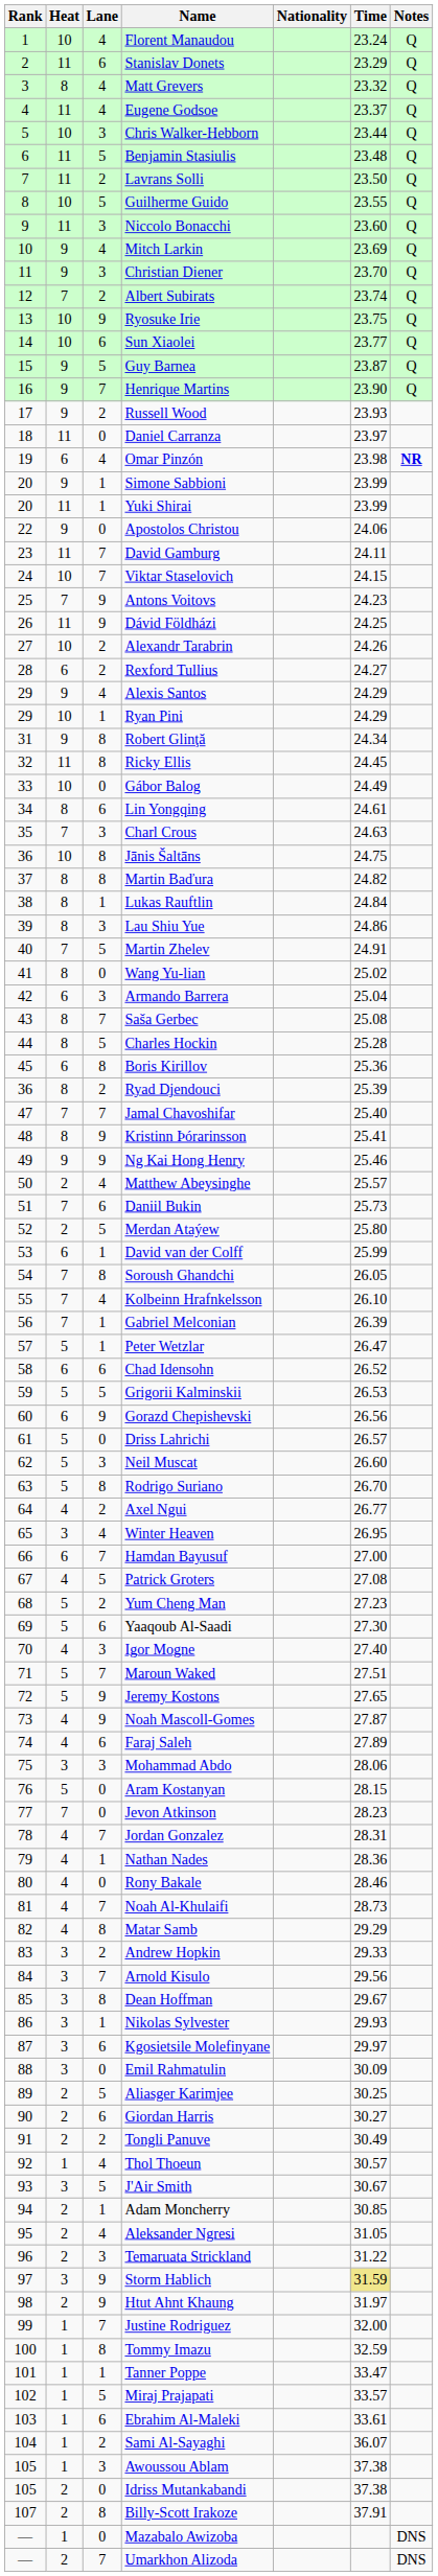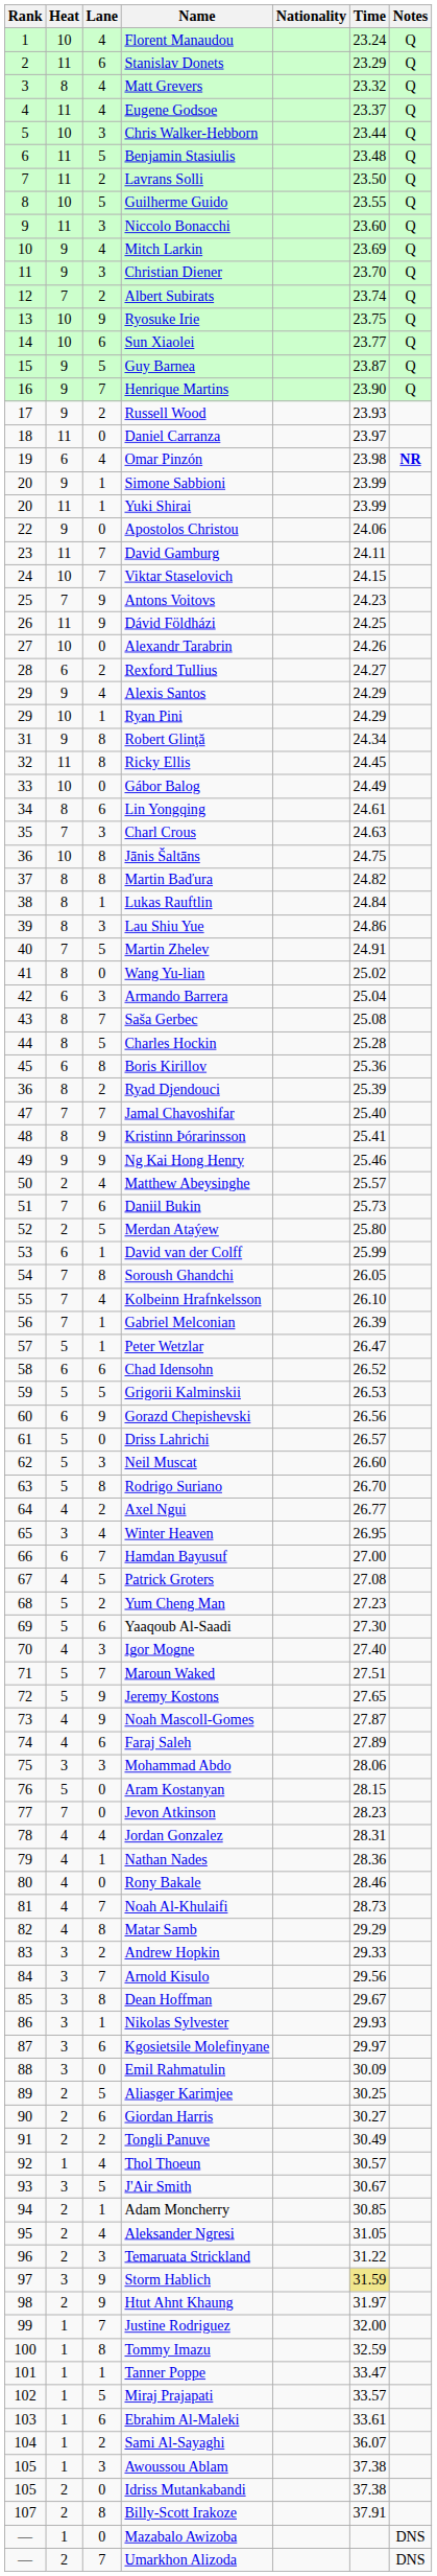 <table class="wikitable sortable" style="text-align:center">
 <tr>
 <th>Rank</th>
 <th>Heat</th>
 <th>Lane</th>
 <th>Name</th>
 <th>Nationality</th>
 <th>Time</th>
 <th>Notes</th>
 </tr>
 <tr bgcolor=ccffcc>
 <td>1</td>
 <td>10</td>
 <td>4</td>
 <td align=left><a href='#'>Florent Manaudou</a></td>
 <td align=left></td>
 <td>23.24</td>
 <td>Q</td>
 </tr>
 <tr bgcolor=ccffcc>
 <td>2</td>
 <td>11</td>
 <td>6</td>
 <td align=left><a href='#'>Stanislav Donets</a></td>
 <td align=left></td>
 <td>23.29</td>
 <td>Q</td>
 </tr>
 <tr bgcolor=ccffcc>
 <td>3</td>
 <td>8</td>
 <td>4</td>
 <td align=left><a href='#'>Matt Grevers</a></td>
 <td align=left></td>
 <td>23.32</td>
 <td>Q</td>
 </tr>
 <tr bgcolor=ccffcc>
 <td>4</td>
 <td>11</td>
 <td>4</td>
 <td align=left><a href='#'>Eugene Godsoe</a></td>
 <td align=left></td>
 <td>23.37</td>
 <td>Q</td>
 </tr>
 <tr bgcolor=ccffcc>
 <td>5</td>
 <td>10</td>
 <td>3</td>
 <td align=left><a href='#'>Chris Walker-Hebborn</a></td>
 <td align=left></td>
 <td>23.44</td>
 <td>Q</td>
 </tr>
 <tr bgcolor=ccffcc>
 <td>6</td>
 <td>11</td>
 <td>5</td>
 <td align=left><a href='#'>Benjamin Stasiulis</a></td>
 <td align=left></td>
 <td>23.48</td>
 <td>Q</td>
 </tr>
 <tr bgcolor=ccffcc>
 <td>7</td>
 <td>11</td>
 <td>2</td>
 <td align=left><a href='#'>Lavrans Solli</a></td>
 <td align=left></td>
 <td>23.50</td>
 <td>Q</td>
 </tr>
 <tr bgcolor=ccffcc>
 <td>8</td>
 <td>10</td>
 <td>5</td>
 <td align=left><a href='#'>Guilherme Guido</a></td>
 <td align=left></td>
 <td>23.55</td>
 <td>Q</td>
 </tr>
 <tr bgcolor=ccffcc>
 <td>9</td>
 <td>11</td>
 <td>3</td>
 <td align=left><a href='#'>Niccolo Bonacchi</a></td>
 <td align=left></td>
 <td>23.60</td>
 <td>Q</td>
 </tr>
 <tr bgcolor=ccffcc>
 <td>10</td>
 <td>9</td>
 <td>4</td>
 <td align=left><a href='#'>Mitch Larkin</a></td>
 <td align=left></td>
 <td>23.69</td>
 <td>Q</td>
 </tr>
 <tr bgcolor=ccffcc>
 <td>11</td>
 <td>9</td>
 <td>3</td>
 <td align=left><a href='#'>Christian Diener</a></td>
 <td align=left></td>
 <td>23.70</td>
 <td>Q</td>
 </tr>
 <tr bgcolor=ccffcc>
 <td>12</td>
 <td>7</td>
 <td>2</td>
 <td align=left><a href='#'>Albert Subirats</a></td>
 <td align=left></td>
 <td>23.74</td>
 <td>Q</td>
 </tr>
 <tr bgcolor=ccffcc>
 <td>13</td>
 <td>10</td>
 <td>9</td>
 <td align=left><a href='#'>Ryosuke Irie</a></td>
 <td align=left></td>
 <td>23.75</td>
 <td>Q</td>
 </tr>
 <tr bgcolor=ccffcc>
 <td>14</td>
 <td>10</td>
 <td>6</td>
 <td align=left><a href='#'>Sun Xiaolei</a></td>
 <td align=left></td>
 <td>23.77</td>
 <td>Q</td>
 </tr>
 <tr bgcolor=ccffcc>
 <td>15</td>
 <td>9</td>
 <td>5</td>
 <td align=left><a href='#'>Guy Barnea</a></td>
 <td align=left></td>
 <td>23.87</td>
 <td>Q</td>
 </tr>
 <tr bgcolor=ccffcc>
 <td>16</td>
 <td>9</td>
 <td>7</td>
 <td align=left><a href='#'>Henrique Martins</a></td>
 <td align=left></td>
 <td>23.90</td>
 <td>Q</td>
 </tr>
 <tr>
 <td>17</td>
 <td>9</td>
 <td>2</td>
 <td align=left><a href='#'>Russell Wood</a></td>
 <td align=left></td>
 <td>23.93</td>
 <td></td>
 </tr>
 <tr>
 <td>18</td>
 <td>11</td>
 <td>0</td>
 <td align=left><a href='#'>Daniel Carranza</a></td>
 <td align=left></td>
 <td>23.97</td>
 <td></td>
 </tr>
 <tr>
 <td>19</td>
 <td>6</td>
 <td>4</td>
 <td align=left><a href='#'>Omar Pinzón</a></td>
 <td align=left></td>
 <td>23.98</td>
 <td><strong><a href='#'>NR</a></strong></td>
 </tr>
 <tr>
 <td>20</td>
 <td>9</td>
 <td>1</td>
 <td align=left><a href='#'>Simone Sabbioni</a></td>
 <td align=left></td>
 <td>23.99</td>
 <td></td>
 </tr>
 <tr>
 <td>20</td>
 <td>11</td>
 <td>1</td>
 <td align=left><a href='#'>Yuki Shirai</a></td>
 <td align=left></td>
 <td>23.99</td>
 <td></td>
 </tr>
 <tr>
 <td>22</td>
 <td>9</td>
 <td>0</td>
 <td align=left><a href='#'>Apostolos Christou</a></td>
 <td align=left></td>
 <td>24.06</td>
 <td></td>
 </tr>
 <tr>
 <td>23</td>
 <td>11</td>
 <td>7</td>
 <td align=left><a href='#'>David Gamburg</a></td>
 <td align=left></td>
 <td>24.11</td>
 <td></td>
 </tr>
 <tr>
 <td>24</td>
 <td>10</td>
 <td>7</td>
 <td align=left><a href='#'>Viktar Staselovich</a></td>
 <td align=left></td>
 <td>24.15</td>
 <td></td>
 </tr>
 <tr>
 <td>25</td>
 <td>7</td>
 <td>9</td>
 <td align=left><a href='#'>Antons Voitovs</a></td>
 <td align=left></td>
 <td>24.23</td>
 <td></td>
 </tr>
 <tr>
 <td>26</td>
 <td>11</td>
 <td>9</td>
 <td align=left><a href='#'>Dávid Földházi</a></td>
 <td align=left></td>
 <td>24.25</td>
 <td></td>
 </tr>
 <tr>
 <td>27</td>
 <td>10</td>
-<td>2</td>
+<td>0</td>
 <td align=left><a href='#'>Alexandr Tarabrin</a></td>
 <td align=left></td>
 <td>24.26</td>
 <td></td>
 </tr>
 <tr>
 <td>28</td>
 <td>6</td>
 <td>2</td>
 <td align=left><a href='#'>Rexford Tullius</a></td>
 <td align=left></td>
 <td>24.27</td>
 <td></td>
 </tr>
 <tr>
 <td>29</td>
 <td>9</td>
 <td>4</td>
 <td align=left><a href='#'>Alexis Santos</a></td>
 <td align=left></td>
 <td>24.29</td>
 <td></td>
 </tr>
 <tr>
 <td>29</td>
 <td>10</td>
 <td>1</td>
 <td align=left><a href='#'>Ryan Pini</a></td>
 <td align=left></td>
 <td>24.29</td>
 <td></td>
 </tr>
 <tr>
 <td>31</td>
 <td>9</td>
 <td>8</td>
 <td align=left><a href='#'>Robert Glinţă</a></td>
 <td align=left></td>
 <td>24.34</td>
 <td></td>
 </tr>
 <tr>
 <td>32</td>
 <td>11</td>
 <td>8</td>
 <td align=left><a href='#'>Ricky Ellis</a></td>
 <td align=left></td>
 <td>24.45</td>
 <td></td>
 </tr>
 <tr>
 <td>33</td>
 <td>10</td>
 <td>0</td>
 <td align=left><a href='#'>Gábor Balog</a></td>
 <td align=left></td>
 <td>24.49</td>
 <td></td>
 </tr>
 <tr>
 <td>34</td>
 <td>8</td>
 <td>6</td>
 <td align=left><a href='#'>Lin Yongqing</a></td>
 <td align=left></td>
 <td>24.61</td>
 <td></td>
 </tr>
 <tr>
 <td>35</td>
 <td>7</td>
 <td>3</td>
 <td align=left><a href='#'>Charl Crous</a></td>
 <td align=left></td>
 <td>24.63</td>
 <td></td>
 </tr>
 <tr>
 <td>36</td>
 <td>10</td>
 <td>8</td>
 <td align=left><a href='#'>Jānis Šaltāns</a></td>
 <td align=left></td>
 <td>24.75</td>
 <td></td>
 </tr>
 <tr>
 <td>37</td>
 <td>8</td>
 <td>8</td>
 <td align=left><a href='#'>Martin Baďura</a></td>
 <td align=left></td>
 <td>24.82</td>
 <td></td>
 </tr>
 <tr>
 <td>38</td>
 <td>8</td>
 <td>1</td>
 <td align=left><a href='#'>Lukas Rauftlin</a></td>
 <td align=left></td>
 <td>24.84</td>
 <td></td>
 </tr>
 <tr>
 <td>39</td>
 <td>8</td>
 <td>3</td>
 <td align=left><a href='#'>Lau Shiu Yue</a></td>
 <td align=left></td>
 <td>24.86</td>
 <td></td>
 </tr>
 <tr>
 <td>40</td>
 <td>7</td>
 <td>5</td>
 <td align=left><a href='#'>Martin Zhelev</a></td>
 <td align=left></td>
 <td>24.91</td>
 <td></td>
 </tr>
 <tr>
 <td>41</td>
 <td>8</td>
 <td>0</td>
 <td align=left><a href='#'>Wang Yu-lian</a></td>
 <td align=left></td>
 <td>25.02</td>
 <td></td>
 </tr>
 <tr>
 <td>42</td>
 <td>6</td>
 <td>3</td>
 <td align=left><a href='#'>Armando Barrera</a></td>
 <td align=left></td>
 <td>25.04</td>
 <td></td>
 </tr>
 <tr>
 <td>43</td>
 <td>8</td>
 <td>7</td>
 <td align=left><a href='#'>Saša Gerbec</a></td>
 <td align=left></td>
 <td>25.08</td>
 <td></td>
 </tr>
 <tr>
 <td>44</td>
 <td>8</td>
 <td>5</td>
 <td align=left><a href='#'>Charles Hockin</a></td>
 <td align=left></td>
 <td>25.28</td>
 <td></td>
 </tr>
 <tr>
 <td>45</td>
 <td>6</td>
 <td>8</td>
 <td align=left><a href='#'>Boris Kirillov</a></td>
 <td align=left></td>
 <td>25.36</td>
 <td></td>
 </tr>
 <tr>
 <td>36</td>
 <td>8</td>
 <td>2</td>
 <td align=left><a href='#'>Ryad Djendouci</a></td>
 <td align=left></td>
 <td>25.39</td>
 <td></td>
 </tr>
 <tr>
 <td>47</td>
 <td>7</td>
 <td>7</td>
 <td align=left><a href='#'>Jamal Chavoshifar</a></td>
 <td align=left></td>
 <td>25.40</td>
 <td></td>
 </tr>
 <tr>
 <td>48</td>
 <td>8</td>
 <td>9</td>
 <td align=left><a href='#'>Kristinn Þórarinsson</a></td>
 <td align=left></td>
 <td>25.41</td>
 <td></td>
 </tr>
 <tr>
 <td>49</td>
 <td>9</td>
 <td>9</td>
 <td align=left><a href='#'>Ng Kai Hong Henry</a></td>
 <td align=left></td>
 <td>25.46</td>
 <td></td>
 </tr>
 <tr>
 <td>50</td>
 <td>2</td>
 <td>4</td>
 <td align=left><a href='#'>Matthew Abeysinghe</a></td>
 <td align=left></td>
 <td>25.57</td>
 <td></td>
 </tr>
 <tr>
 <td>51</td>
 <td>7</td>
 <td>6</td>
 <td align=left><a href='#'>Daniil Bukin</a></td>
 <td align=left></td>
 <td>25.73</td>
 <td></td>
 </tr>
 <tr>
 <td>52</td>
 <td>2</td>
 <td>5</td>
 <td align=left><a href='#'>Merdan Ataýew</a></td>
 <td align=left></td>
 <td>25.80</td>
 <td></td>
 </tr>
 <tr>
 <td>53</td>
 <td>6</td>
 <td>1</td>
 <td align=left><a href='#'>David van der Colff</a></td>
 <td align=left></td>
 <td>25.99</td>
 <td></td>
 </tr>
 <tr>
 <td>54</td>
 <td>7</td>
 <td>8</td>
 <td align=left><a href='#'>Soroush Ghandchi</a></td>
 <td align=left></td>
 <td>26.05</td>
 <td></td>
 </tr>
 <tr>
 <td>55</td>
 <td>7</td>
 <td>4</td>
 <td align=left><a href='#'>Kolbeinn Hrafnkelsson</a></td>
 <td align=left></td>
 <td>26.10</td>
 <td></td>
 </tr>
 <tr>
 <td>56</td>
 <td>7</td>
 <td>1</td>
 <td align=left><a href='#'>Gabriel Melconian</a></td>
 <td align=left></td>
 <td>26.39</td>
 <td></td>
 </tr>
 <tr>
 <td>57</td>
 <td>5</td>
 <td>1</td>
 <td align=left><a href='#'>Peter Wetzlar</a></td>
 <td align=left></td>
 <td>26.47</td>
 <td></td>
 </tr>
 <tr>
 <td>58</td>
 <td>6</td>
 <td>6</td>
 <td align=left><a href='#'>Chad Idensohn</a></td>
 <td align=left></td>
 <td>26.52</td>
 <td></td>
 </tr>
 <tr>
 <td>59</td>
 <td>5</td>
 <td>5</td>
 <td align=left><a href='#'>Grigorii Kalminskii</a></td>
 <td align=left></td>
 <td>26.53</td>
 <td></td>
 </tr>
 <tr>
 <td>60</td>
 <td>6</td>
 <td>9</td>
 <td align=left><a href='#'>Gorazd Chepishevski</a></td>
 <td align=left></td>
 <td>26.56</td>
 <td></td>
 </tr>
 <tr>
 <td>61</td>
 <td>5</td>
 <td>0</td>
 <td align=left><a href='#'>Driss Lahrichi</a></td>
 <td align=left></td>
 <td>26.57</td>
 <td></td>
 </tr>
 <tr>
 <td>62</td>
 <td>5</td>
 <td>3</td>
 <td align=left><a href='#'>Neil Muscat</a></td>
 <td align=left></td>
 <td>26.60</td>
 <td></td>
 </tr>
 <tr>
 <td>63</td>
 <td>5</td>
 <td>8</td>
 <td align=left><a href='#'>Rodrigo Suriano</a></td>
 <td align=left></td>
 <td>26.70</td>
 <td></td>
 </tr>
 <tr>
 <td>64</td>
 <td>4</td>
 <td>2</td>
 <td align=left><a href='#'>Axel Ngui</a></td>
 <td align=left></td>
 <td>26.77</td>
 <td></td>
 </tr>
 <tr>
 <td>65</td>
 <td>3</td>
 <td>4</td>
 <td align=left><a href='#'>Winter Heaven</a></td>
 <td align=left></td>
 <td>26.95</td>
 <td></td>
 </tr>
 <tr>
 <td>66</td>
 <td>6</td>
 <td>7</td>
 <td align=left><a href='#'>Hamdan Bayusuf</a></td>
 <td align=left></td>
 <td>27.00</td>
 <td></td>
 </tr>
 <tr>
 <td>67</td>
 <td>4</td>
 <td>5</td>
 <td align=left><a href='#'>Patrick Groters</a></td>
 <td align=left></td>
 <td>27.08</td>
 <td></td>
 </tr>
 <tr>
 <td>68</td>
 <td>5</td>
 <td>2</td>
 <td align=left><a href='#'>Yum Cheng Man</a></td>
 <td align=left></td>
 <td>27.23</td>
 <td></td>
 </tr>
 <tr>
 <td>69</td>
 <td>5</td>
 <td>6</td>
 <td align=left>Yaaqoub Al-Saadi</td>
 <td align=left></td>
 <td>27.30</td>
 <td></td>
 </tr>
 <tr>
 <td>70</td>
 <td>4</td>
 <td>3</td>
 <td align=left><a href='#'>Igor Mogne</a></td>
 <td align=left></td>
 <td>27.40</td>
 <td></td>
 </tr>
 <tr>
 <td>71</td>
 <td>5</td>
 <td>7</td>
 <td align=left><a href='#'>Maroun Waked</a></td>
 <td align=left></td>
 <td>27.51</td>
 <td></td>
 </tr>
 <tr>
 <td>72</td>
 <td>5</td>
 <td>9</td>
 <td align=left><a href='#'>Jeremy Kostons</a></td>
 <td align=left></td>
 <td>27.65</td>
 <td></td>
 </tr>
 <tr>
 <td>73</td>
 <td>4</td>
 <td>9</td>
 <td align=left><a href='#'>Noah Mascoll-Gomes</a></td>
 <td align=left></td>
 <td>27.87</td>
 <td></td>
 </tr>
 <tr>
 <td>74</td>
 <td>4</td>
 <td>6</td>
 <td align=left><a href='#'>Faraj Saleh</a></td>
 <td align=left></td>
 <td>27.89</td>
 <td></td>
 </tr>
 <tr>
 <td>75</td>
 <td>3</td>
 <td>3</td>
 <td align=left><a href='#'>Mohammad Abdo</a></td>
 <td align=left></td>
 <td>28.06</td>
 <td></td>
 </tr>
 <tr>
 <td>76</td>
 <td>5</td>
 <td>0</td>
 <td align=left><a href='#'>Aram Kostanyan</a></td>
 <td align=left></td>
 <td>28.15</td>
 <td></td>
 </tr>
 <tr>
 <td>77</td>
 <td>7</td>
 <td>0</td>
 <td align=left><a href='#'>Jevon Atkinson</a></td>
 <td align=left></td>
 <td>28.23</td>
 <td></td>
 </tr>
 <tr>
 <td>78</td>
 <td>4</td>
-<td>7</td>
+<td>4</td>
 <td align=left><a href='#'>Jordan Gonzalez</a></td>
 <td align=left></td>
 <td>28.31</td>
 <td></td>
 </tr>
 <tr>
 <td>79</td>
 <td>4</td>
 <td>1</td>
 <td align=left><a href='#'>Nathan Nades</a></td>
 <td align=left></td>
 <td>28.36</td>
 <td></td>
 </tr>
 <tr>
 <td>80</td>
 <td>4</td>
 <td>0</td>
 <td align=left><a href='#'>Rony Bakale</a></td>
 <td align=left></td>
 <td>28.46</td>
 <td></td>
 </tr>
 <tr>
 <td>81</td>
 <td>4</td>
 <td>7</td>
 <td align=left><a href='#'>Noah Al-Khulaifi</a></td>
 <td align=left></td>
 <td>28.73</td>
 <td></td>
 </tr>
 <tr>
 <td>82</td>
 <td>4</td>
 <td>8</td>
 <td align=left><a href='#'>Matar Samb</a></td>
 <td align=left></td>
 <td>29.29</td>
 <td></td>
 </tr>
 <tr>
 <td>83</td>
 <td>3</td>
 <td>2</td>
 <td align=left><a href='#'>Andrew Hopkin</a></td>
 <td align=left></td>
 <td>29.33</td>
 <td></td>
 </tr>
 <tr>
 <td>84</td>
 <td>3</td>
 <td>7</td>
 <td align=left><a href='#'>Arnold Kisulo</a></td>
 <td align=left></td>
 <td>29.56</td>
 <td></td>
 </tr>
 <tr>
 <td>85</td>
 <td>3</td>
 <td>8</td>
 <td align=left><a href='#'>Dean Hoffman</a></td>
 <td align=left></td>
 <td>29.67</td>
 <td></td>
 </tr>
 <tr>
 <td>86</td>
 <td>3</td>
 <td>1</td>
 <td align=left><a href='#'>Nikolas Sylvester</a></td>
 <td align=left></td>
 <td>29.93</td>
 <td></td>
 </tr>
 <tr>
 <td>87</td>
 <td>3</td>
 <td>6</td>
 <td align=left><a href='#'>Kgosietsile Molefinyane</a></td>
 <td align=left></td>
 <td>29.97</td>
 <td></td>
 </tr>
 <tr>
 <td>88</td>
 <td>3</td>
 <td>0</td>
 <td align=left><a href='#'>Emil Rahmatulin</a></td>
 <td align=left></td>
 <td>30.09</td>
 <td></td>
 </tr>
 <tr>
 <td>89</td>
 <td>2</td>
 <td>5</td>
 <td align=left><a href='#'>Aliasger Karimjee</a></td>
 <td align=left></td>
 <td>30.25</td>
 <td></td>
 </tr>
 <tr>
 <td>90</td>
 <td>2</td>
 <td>6</td>
 <td align=left><a href='#'>Giordan Harris</a></td>
 <td align=left></td>
 <td>30.27</td>
 <td></td>
 </tr>
 <tr>
 <td>91</td>
 <td>2</td>
 <td>2</td>
 <td align=left><a href='#'>Tongli Panuve</a></td>
 <td align=left></td>
 <td>30.49</td>
 <td></td>
 </tr>
 <tr>
 <td>92</td>
 <td>1</td>
 <td>4</td>
 <td align=left><a href='#'>Thol Thoeun</a></td>
 <td align=left></td>
 <td>30.57</td>
 <td></td>
 </tr>
 <tr>
 <td>93</td>
 <td>3</td>
 <td>5</td>
 <td align=left><a href='#'>J'Air Smith</a></td>
 <td align=left></td>
 <td>30.67</td>
 <td></td>
 </tr>
 <tr>
 <td>94</td>
 <td>2</td>
 <td>1</td>
 <td align=left>Adam Moncherry</td>
 <td align=left></td>
 <td>30.85</td>
 <td></td>
 </tr>
 <tr>
 <td>95</td>
 <td>2</td>
 <td>4</td>
 <td align=left><a href='#'>Aleksander Ngresi</a></td>
 <td align=left></td>
 <td>31.05</td>
 <td></td>
 </tr>
 <tr>
 <td>96</td>
 <td>2</td>
 <td>3</td>
 <td align=left><a href='#'>Temaruata Strickland</a></td>
 <td align=left></td>
 <td>31.22</td>
 <td></td>
 </tr>
 <tr>
 <td>97</td>
 <td>3</td>
 <td>9</td>
 <td align=left><a href='#'>Storm Hablich</a></td>
 <td align=left></td>
 <td style="background: khaki;">31.59</td>
 <td></td>
 </tr>
 <tr>
 <td>98</td>
 <td>2</td>
 <td>9</td>
 <td align=left><a href='#'>Htut Ahnt Khaung</a></td>
 <td align=left></td>
 <td>31.97</td>
 <td></td>
 </tr>
 <tr>
 <td>99</td>
 <td>1</td>
 <td>7</td>
 <td align=left><a href='#'>Justine Rodriguez</a></td>
 <td align=left></td>
 <td>32.00</td>
 <td></td>
 </tr>
 <tr>
 <td>100</td>
 <td>1</td>
 <td>8</td>
 <td align=left><a href='#'>Tommy Imazu</a></td>
 <td align=left></td>
 <td>32.59</td>
 <td></td>
 </tr>
 <tr>
 <td>101</td>
 <td>1</td>
 <td>1</td>
 <td align=left><a href='#'>Tanner Poppe</a></td>
 <td align=left></td>
 <td>33.47</td>
 <td></td>
 </tr>
 <tr>
 <td>102</td>
 <td>1</td>
 <td>5</td>
 <td align=left><a href='#'>Miraj Prajapati</a></td>
 <td align=left></td>
 <td>33.57</td>
 <td></td>
 </tr>
 <tr>
 <td>103</td>
 <td>1</td>
 <td>6</td>
 <td align=left><a href='#'>Ebrahim Al-Maleki</a></td>
 <td align=left></td>
 <td>33.61</td>
 <td></td>
 </tr>
 <tr>
 <td>104</td>
 <td>1</td>
 <td>2</td>
 <td align=left><a href='#'>Sami Al-Sayaghi</a></td>
 <td align=left></td>
 <td>36.07</td>
 <td></td>
 </tr>
 <tr>
 <td>105</td>
 <td>1</td>
 <td>3</td>
 <td align=left><a href='#'>Awoussou Ablam</a></td>
 <td align=left></td>
 <td>37.38</td>
 <td></td>
 </tr>
 <tr>
 <td>105</td>
 <td>2</td>
 <td>0</td>
 <td align=left><a href='#'>Idriss Mutankabandi</a></td>
 <td align=left></td>
 <td>37.38</td>
 <td></td>
 </tr>
 <tr>
 <td>107</td>
 <td>2</td>
 <td>8</td>
 <td align=left><a href='#'>Billy-Scott Irakoze</a></td>
 <td align=left></td>
 <td>37.91</td>
 <td></td>
 </tr>
 <tr>
 <td>—</td>
 <td>1</td>
 <td>0</td>
 <td align=left><a href='#'>Mazabalo Awizoba</a></td>
 <td align=left></td>
 <td></td>
 <td>DNS</td>
 </tr>
 <tr>
 <td>—</td>
 <td>2</td>
 <td>7</td>
 <td align=left><a href='#'>Umarkhon Alizoda</a></td>
 <td align=left></td>
 <td></td>
 <td>DNS</td>
 </tr>
 </table>
